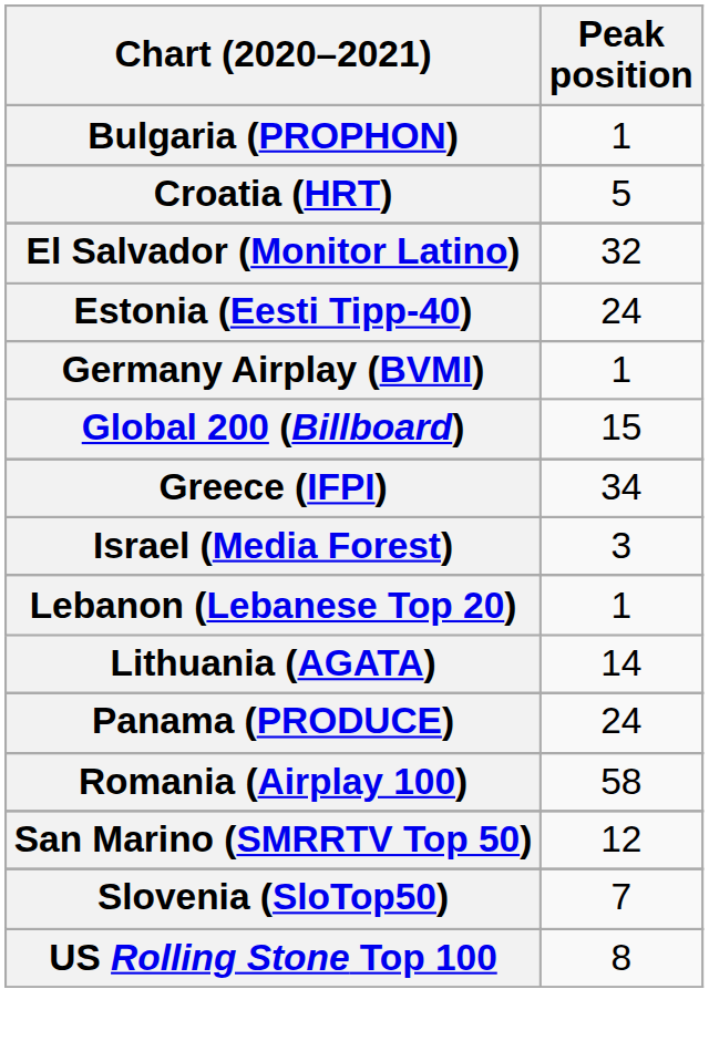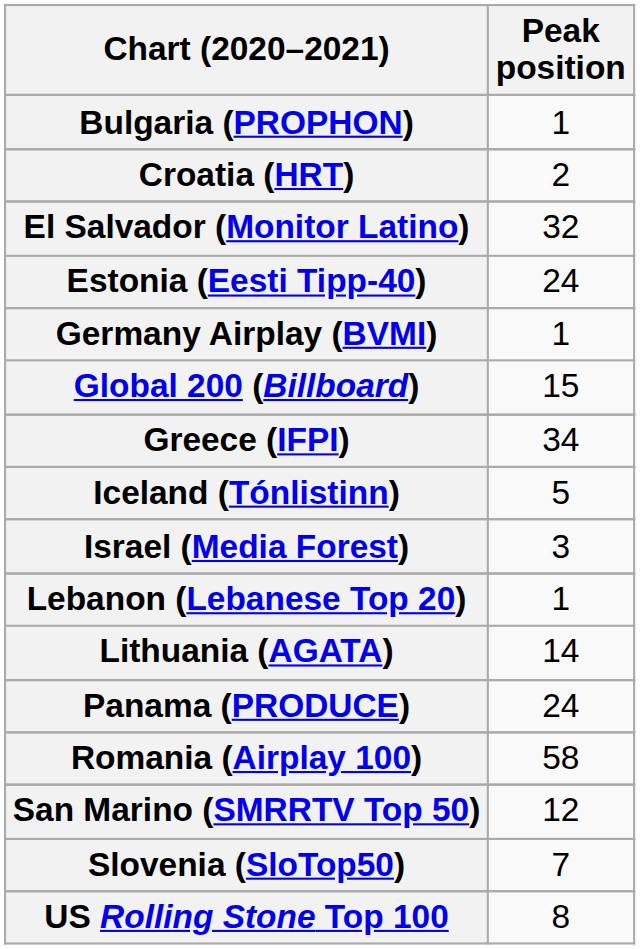 <table class="wikitable sortable plainrowheaders" style="text-align:center">
 <tr>
 <th scope="col">Chart (2020–2021)</th>
 <th scope="col">Peak<br>position</th>
 </tr>
 <tr>
 </tr>
 <tr>
 </tr>
 <tr>
 </tr>
 <tr>
 </tr>
 <tr>
 </tr>
 <tr>
 <th scope="row">Bulgaria (<a href='#'>PROPHON</a>)</th>
 <td>1</td>
 </tr>
 <tr>
 </tr>
 <tr>
 </tr>
 <tr>
 </tr>
 <tr>
 </tr>
 <tr>
 </tr>
 <tr>
 <th scope="row">Croatia (<a href='#'>HRT</a>)</th>
-<td>5</td>
+<td>2</td>
 </tr>
 <tr>
 </tr>
 <tr>
 </tr>
 <tr>
 </tr>
 <tr>
 <th scope="row">El Salvador (<a href='#'>Monitor Latino</a>)</th>
 <td>32</td>
 </tr>
 <tr>
 <th scope="row">Estonia (<a href='#'>Eesti Tipp-40</a>)</th>
 <td>24</td>
 </tr>
 <tr>
 </tr>
 <tr>
 </tr>
 <tr>
 </tr>
 <tr>
 <th scope="row">Germany Airplay (<a href='#'>BVMI</a>)</th>
 <td>1</td>
 </tr>
 <tr>
 <th scope="row"><a href='#'>Global 200</a> (<em><a href='#'>Billboard</a></em>)</th>
 <td>15</td>
 </tr>
 <tr>
 </tr>
 <tr>
 <th scope="row">Greece (<a href='#'>IFPI</a>)</th>
 <td>34</td>
 </tr>
 <tr>
 </tr>
 <tr>
 </tr>
 <tr>
+</tr>
+<tr>
+<th scope="row">Iceland (<a href='#'>Tónlistinn</a>)</th>
+<td>5</td>
 </tr>
 <tr>
 </tr>
 <tr>
 <th scope="row">Israel (<a href='#'>Media Forest</a>)</th>
 <td>3</td>
 </tr>
 <tr>
 </tr>
 <tr>
 <th scope="row">Lebanon (<a href='#'>Lebanese Top 20</a>)</th>
 <td>1</td>
 </tr>
 <tr>
 <th scope="row">Lithuania (<a href='#'>AGATA</a>)</th>
 <td>14</td>
 </tr>
 <tr>
 </tr>
 <tr>
 </tr>
 <tr>
 </tr>
 <tr>
 </tr>
 <tr>
 <th scope="row">Panama (<a href='#'>PRODUCE</a>)</th>
 <td>24</td>
 </tr>
 <tr>
 </tr>
 <tr>
 </tr>
 <tr>
 <th scope="row">Romania (<a href='#'>Airplay 100</a>)</th>
 <td>58</td>
 </tr>
 <tr>
 </tr>
 <tr>
 <th scope="row">San Marino (<a href='#'>SMRRTV Top 50</a>)</th>
 <td>12</td>
 </tr>
 <tr>
 </tr>
 <tr>
 </tr>
 <tr>
 </tr>
 <tr>
 <th scope="row">Slovenia (<a href='#'>SloTop50</a>)</th>
 <td align=center>7</td>
 </tr>
 <tr>
 </tr>
 <tr>
 </tr>
 <tr>
 </tr>
 <tr>
 </tr>
 <tr>
 </tr>
 <tr>
 </tr>
 <tr>
 </tr>
 <tr>
 </tr>
 <tr>
 </tr>
 <tr>
 <th scope="row">US <a href='#'><em>Rolling Stone</em> Top 100</a></th>
 <td>8</td>
 </tr>
 </table>
